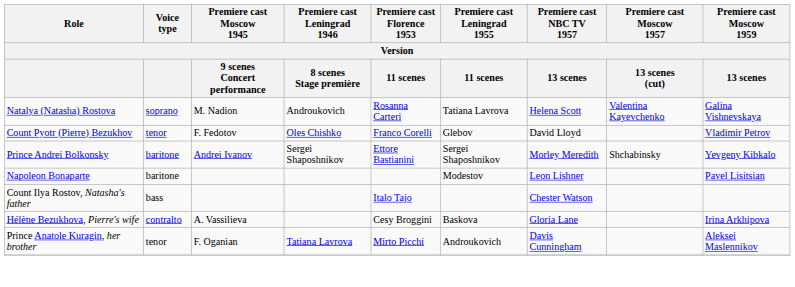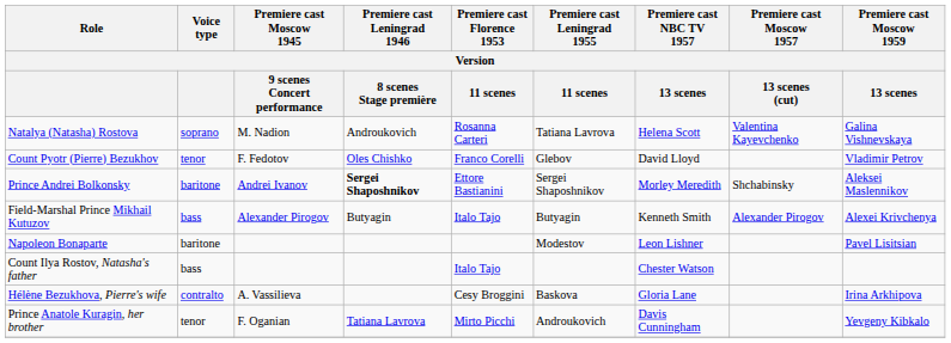 <table class="wikitable">
 <tr>
 <th>Role</th>
 <th>Voice type</th>
 <th>Premiere cast<br>Moscow<br>1945</th>
 <th>Premiere cast<br>Leningrad<br>1946</th>
 <th>Premiere cast<br>Florence<br>1953</th>
 <th>Premiere cast<br>Leningrad<br>1955</th>
 <th>Premiere cast<br>NBC TV<br>1957</th>
 <th>Premiere cast<br>Moscow<br>1957</th>
 <th>Premiere cast<br>Moscow<br>1959</th>
 </tr>
 <tr>
 <th Colspan="9">Version</th>
 </tr>
 <tr>
 <th></th>
 <th></th>
 <th>9 scenes<br>Concert performance</th>
 <th>8 scenes<br>Stage première</th>
 <th>11 scenes<br></th>
 <th>11 scenes<br></th>
 <th>13 scenes<br> </th>
 <th>13 scenes<br>(cut)</th>
 <th>13 scenes<br></th>
 </tr>
 <tr>
 <td><a href='#'>Natalya (Natasha) Rostova</a></td>
 <td><a href='#'>soprano</a></td>
 <td>M. Nadion</td>
 <td>Androukovich</td>
 <td><a href='#'>Rosanna Carteri</a></td>
 <td>Tatiana Lavrova</td>
 <td><a href='#'>Helena Scott</a></td>
 <td><a href='#'>Valentina Kayevchenko</a></td>
 <td><a href='#'>Galina Vishnevskaya</a></td>
 </tr>
 <tr>
 <td><a href='#'>Count Pyotr (Pierre) Bezukhov</a></td>
 <td><a href='#'>tenor</a></td>
 <td>F. Fedotov</td>
 <td><a href='#'>Oles Chishko</a></td>
 <td><a href='#'>Franco Corelli</a></td>
 <td>Glebov</td>
 <td>David Lloyd</td>
 <td></td>
 <td><a href='#'>Vladimir Petrov</a></td>
 </tr>
 <tr>
 <td><a href='#'>Prince Andrei Bolkonsky</a></td>
 <td><a href='#'>baritone</a></td>
 <td><a href='#'>Andrei Ivanov</a></td>
-<td>Sergei Shaposhnikov</td>
+<td><strong>Sergei Shaposhnikov</strong></td>
 <td><a href='#'>Ettore Bastianini</a></td>
 <td>Sergei Shaposhnikov</td>
 <td><a href='#'>Morley Meredith</a></td>
 <td>Shchabinsky</td>
-<td><a href='#'>Yevgeny Kibkalo</a></td>
+<td><a href='#'>Aleksei Maslennikov</a></td>
+</tr>
+<tr>
+<td>Field-Marshal Prince <a href='#'>Mikhail Kutuzov</a></td>
+<td><a href='#'>bass</a></td>
+<td><a href='#'>Alexander Pirogov</a></td>
+<td>Butyagin</td>
+<td><a href='#'>Italo Tajo</a></td>
+<td>Butyagin</td>
+<td>Kenneth Smith</td>
+<td><a href='#'>Alexander Pirogov</a></td>
+<td><a href='#'>Alexei Krivchenya</a></td>
 </tr>
 <tr>
 <td><a href='#'>Napoleon Bonaparte</a></td>
 <td>baritone</td>
 <td></td>
 <td></td>
 <td></td>
 <td>Modestov</td>
 <td><a href='#'>Leon Lishner</a></td>
 <td></td>
 <td><a href='#'>Pavel Lisitsian</a></td>
 </tr>
 <tr>
 <td>Count Ilya Rostov, <em>Natasha's father</em></td>
 <td>bass</td>
 <td></td>
 <td></td>
 <td><a href='#'>Italo Tajo</a></td>
 <td></td>
 <td><a href='#'>Chester Watson</a></td>
 <td></td>
 <td></td>
 </tr>
 <tr>
 <td><a href='#'>Hélène Bezukhova</a>, <em>Pierre's wife</em></td>
 <td><a href='#'>contralto</a></td>
 <td>A. Vassilieva</td>
 <td></td>
 <td>Cesy Broggini</td>
 <td>Baskova</td>
 <td><a href='#'>Gloria Lane</a></td>
 <td></td>
 <td><a href='#'>Irina Arkhipova</a></td>
 </tr>
 <tr>
 <td>Prince <a href='#'>Anatole Kuragin</a>, <em>her brother</em></td>
 <td>tenor</td>
 <td>F. Oganian</td>
 <td><a href='#'>Tatiana Lavrova</a></td>
 <td><a href='#'>Mirto Picchi</a></td>
 <td>Androukovich</td>
 <td><a href='#'>Davis Cunningham</a></td>
 <td></td>
-<td><a href='#'>Aleksei Maslennikov</a></td>
+<td><a href='#'>Yevgeny Kibkalo</a></td>
 </tr>
 <tr>
 </tr>
 </table>
